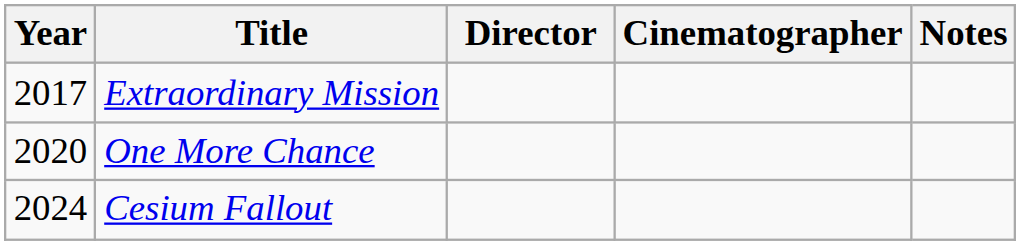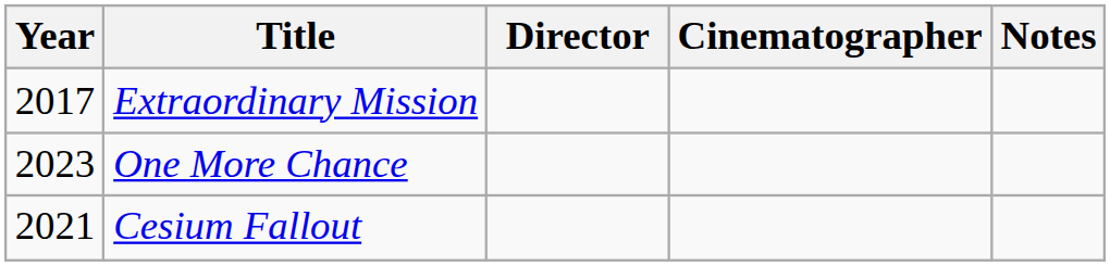 <table class="wikitable">
 <tr>
 <th>Year</th>
 <th>Title</th>
 <th style="width:65px;">Director</th>
 <th style="width:65px;">Cinematographer</th>
 <th>Notes</th>
 </tr>
 <tr>
 <td>2017</td>
 <td><em><a href='#'>Extraordinary Mission</a></em></td>
 <td></td>
 <td></td>
 <td></td>
 </tr>
 <tr>
-<td>2020</td>
+<td>2023</td>
 <td><em><a href='#'>One More Chance</a></em></td>
 <td></td>
 <td></td>
 <td></td>
 </tr>
 <tr>
-<td>2024</td>
+<td>2021</td>
 <td><em><a href='#'>Cesium Fallout</a></em></td>
 <td></td>
 <td></td>
 <td></td>
 </tr>
 </table>
